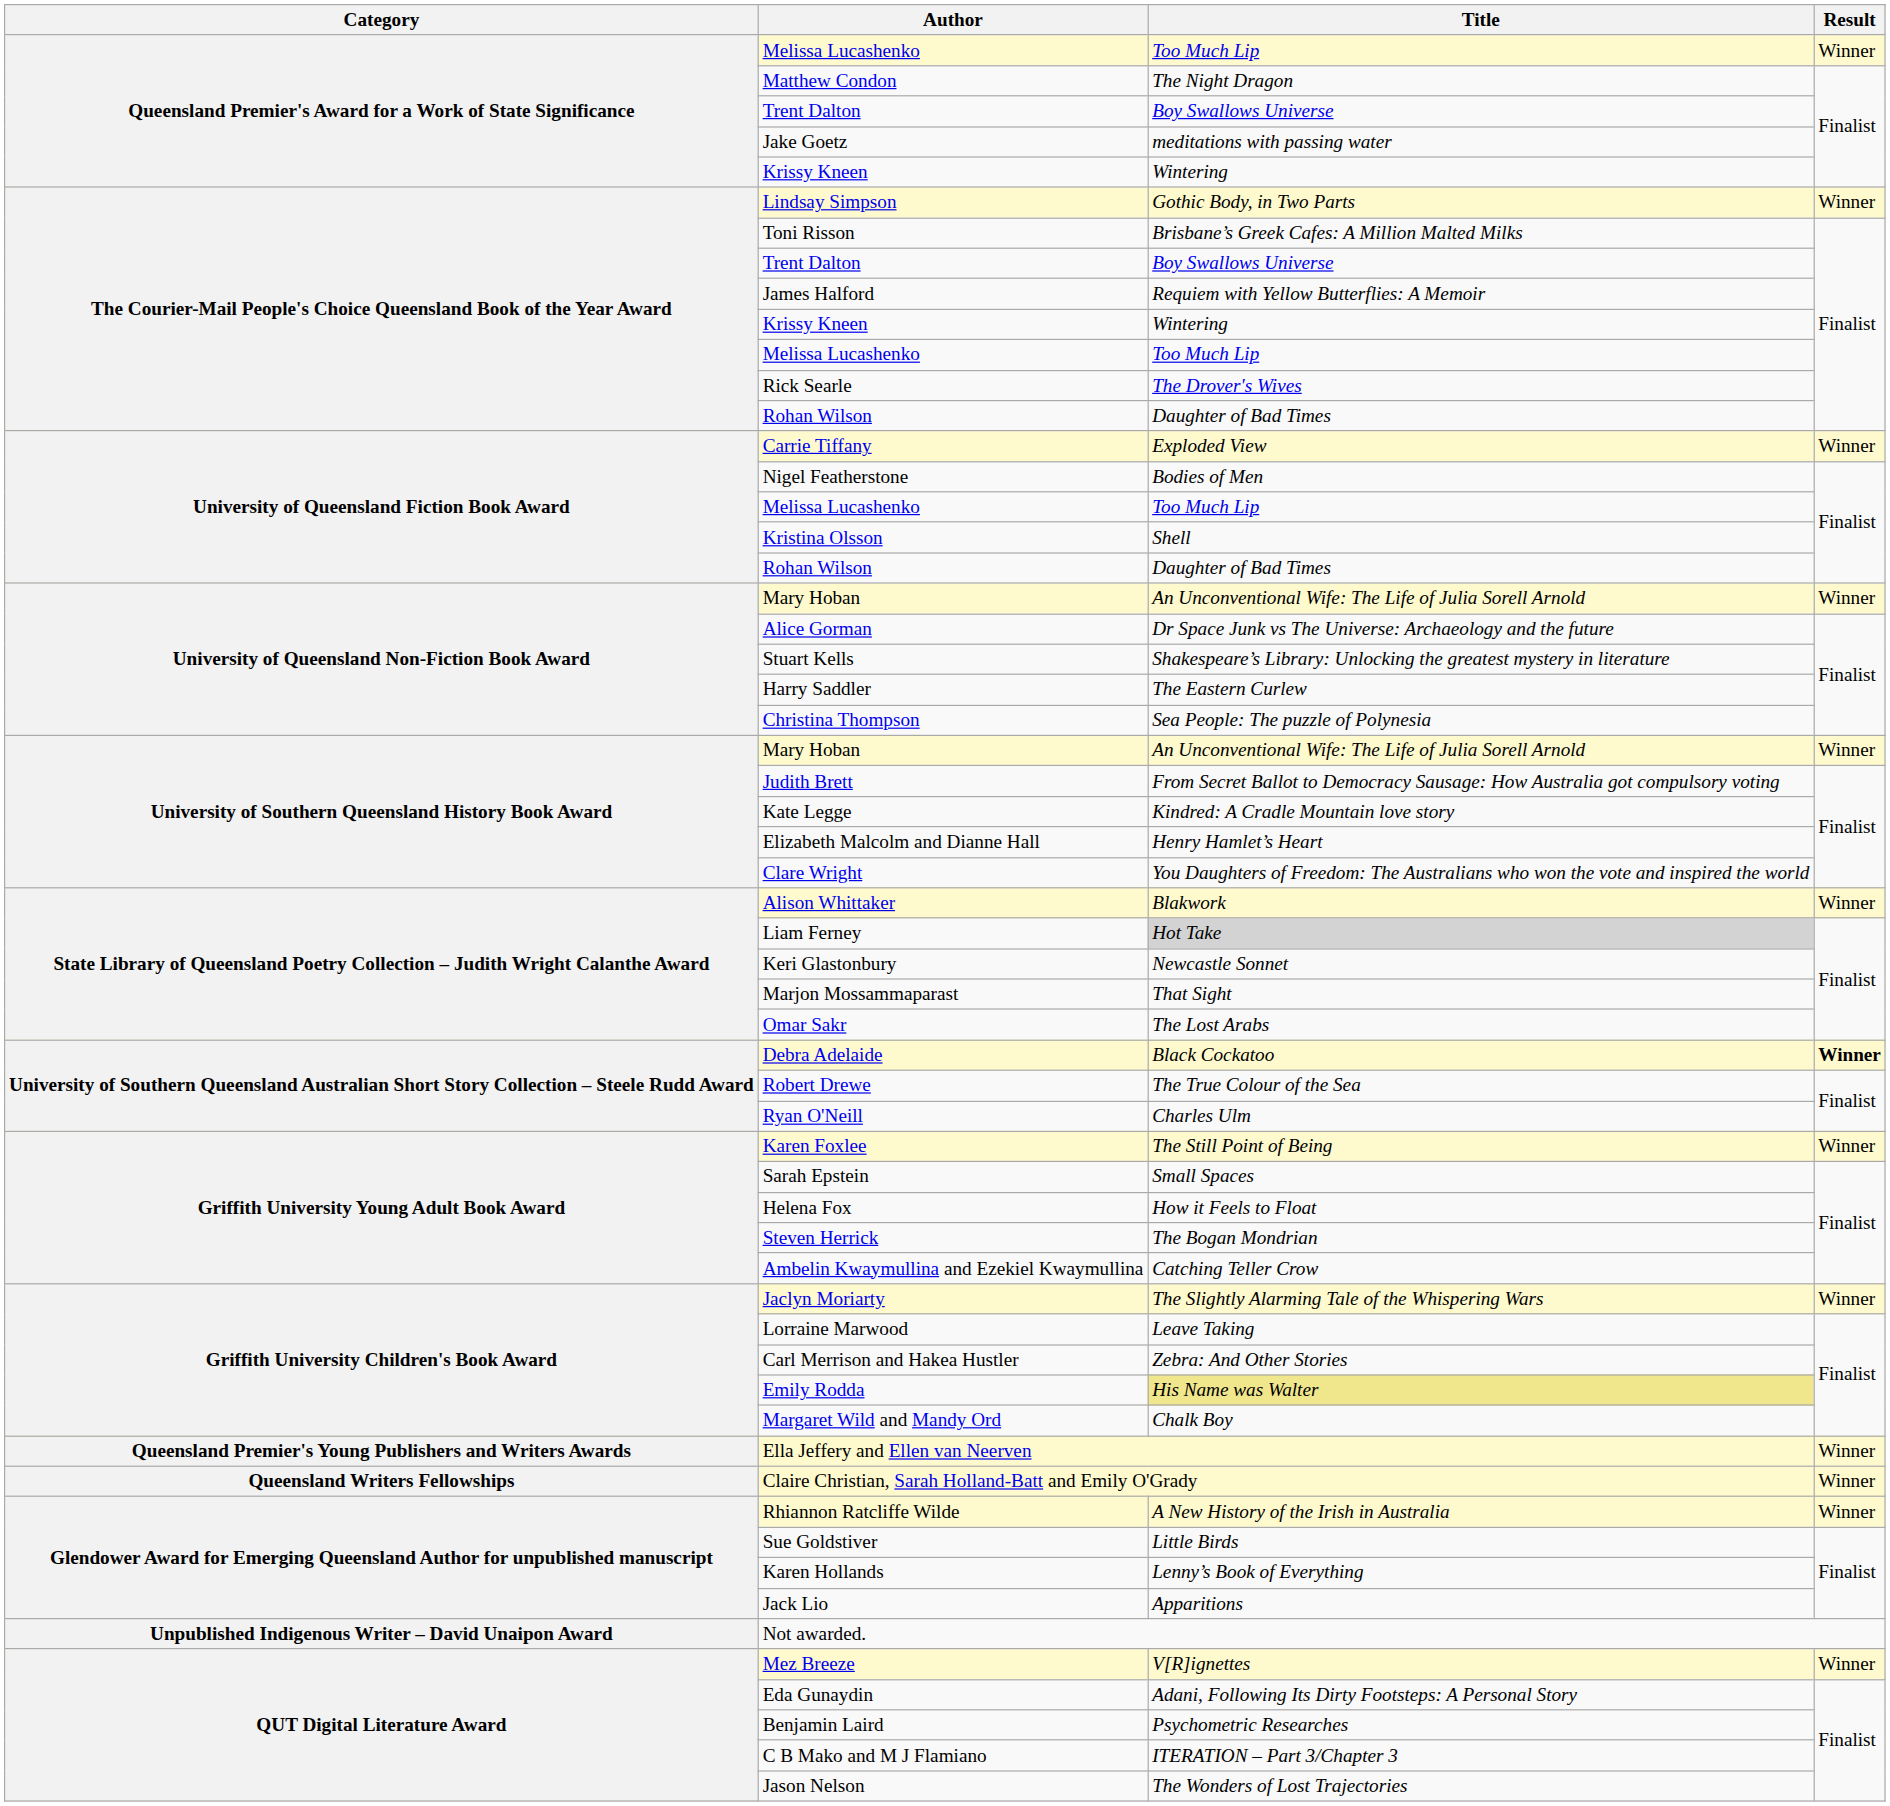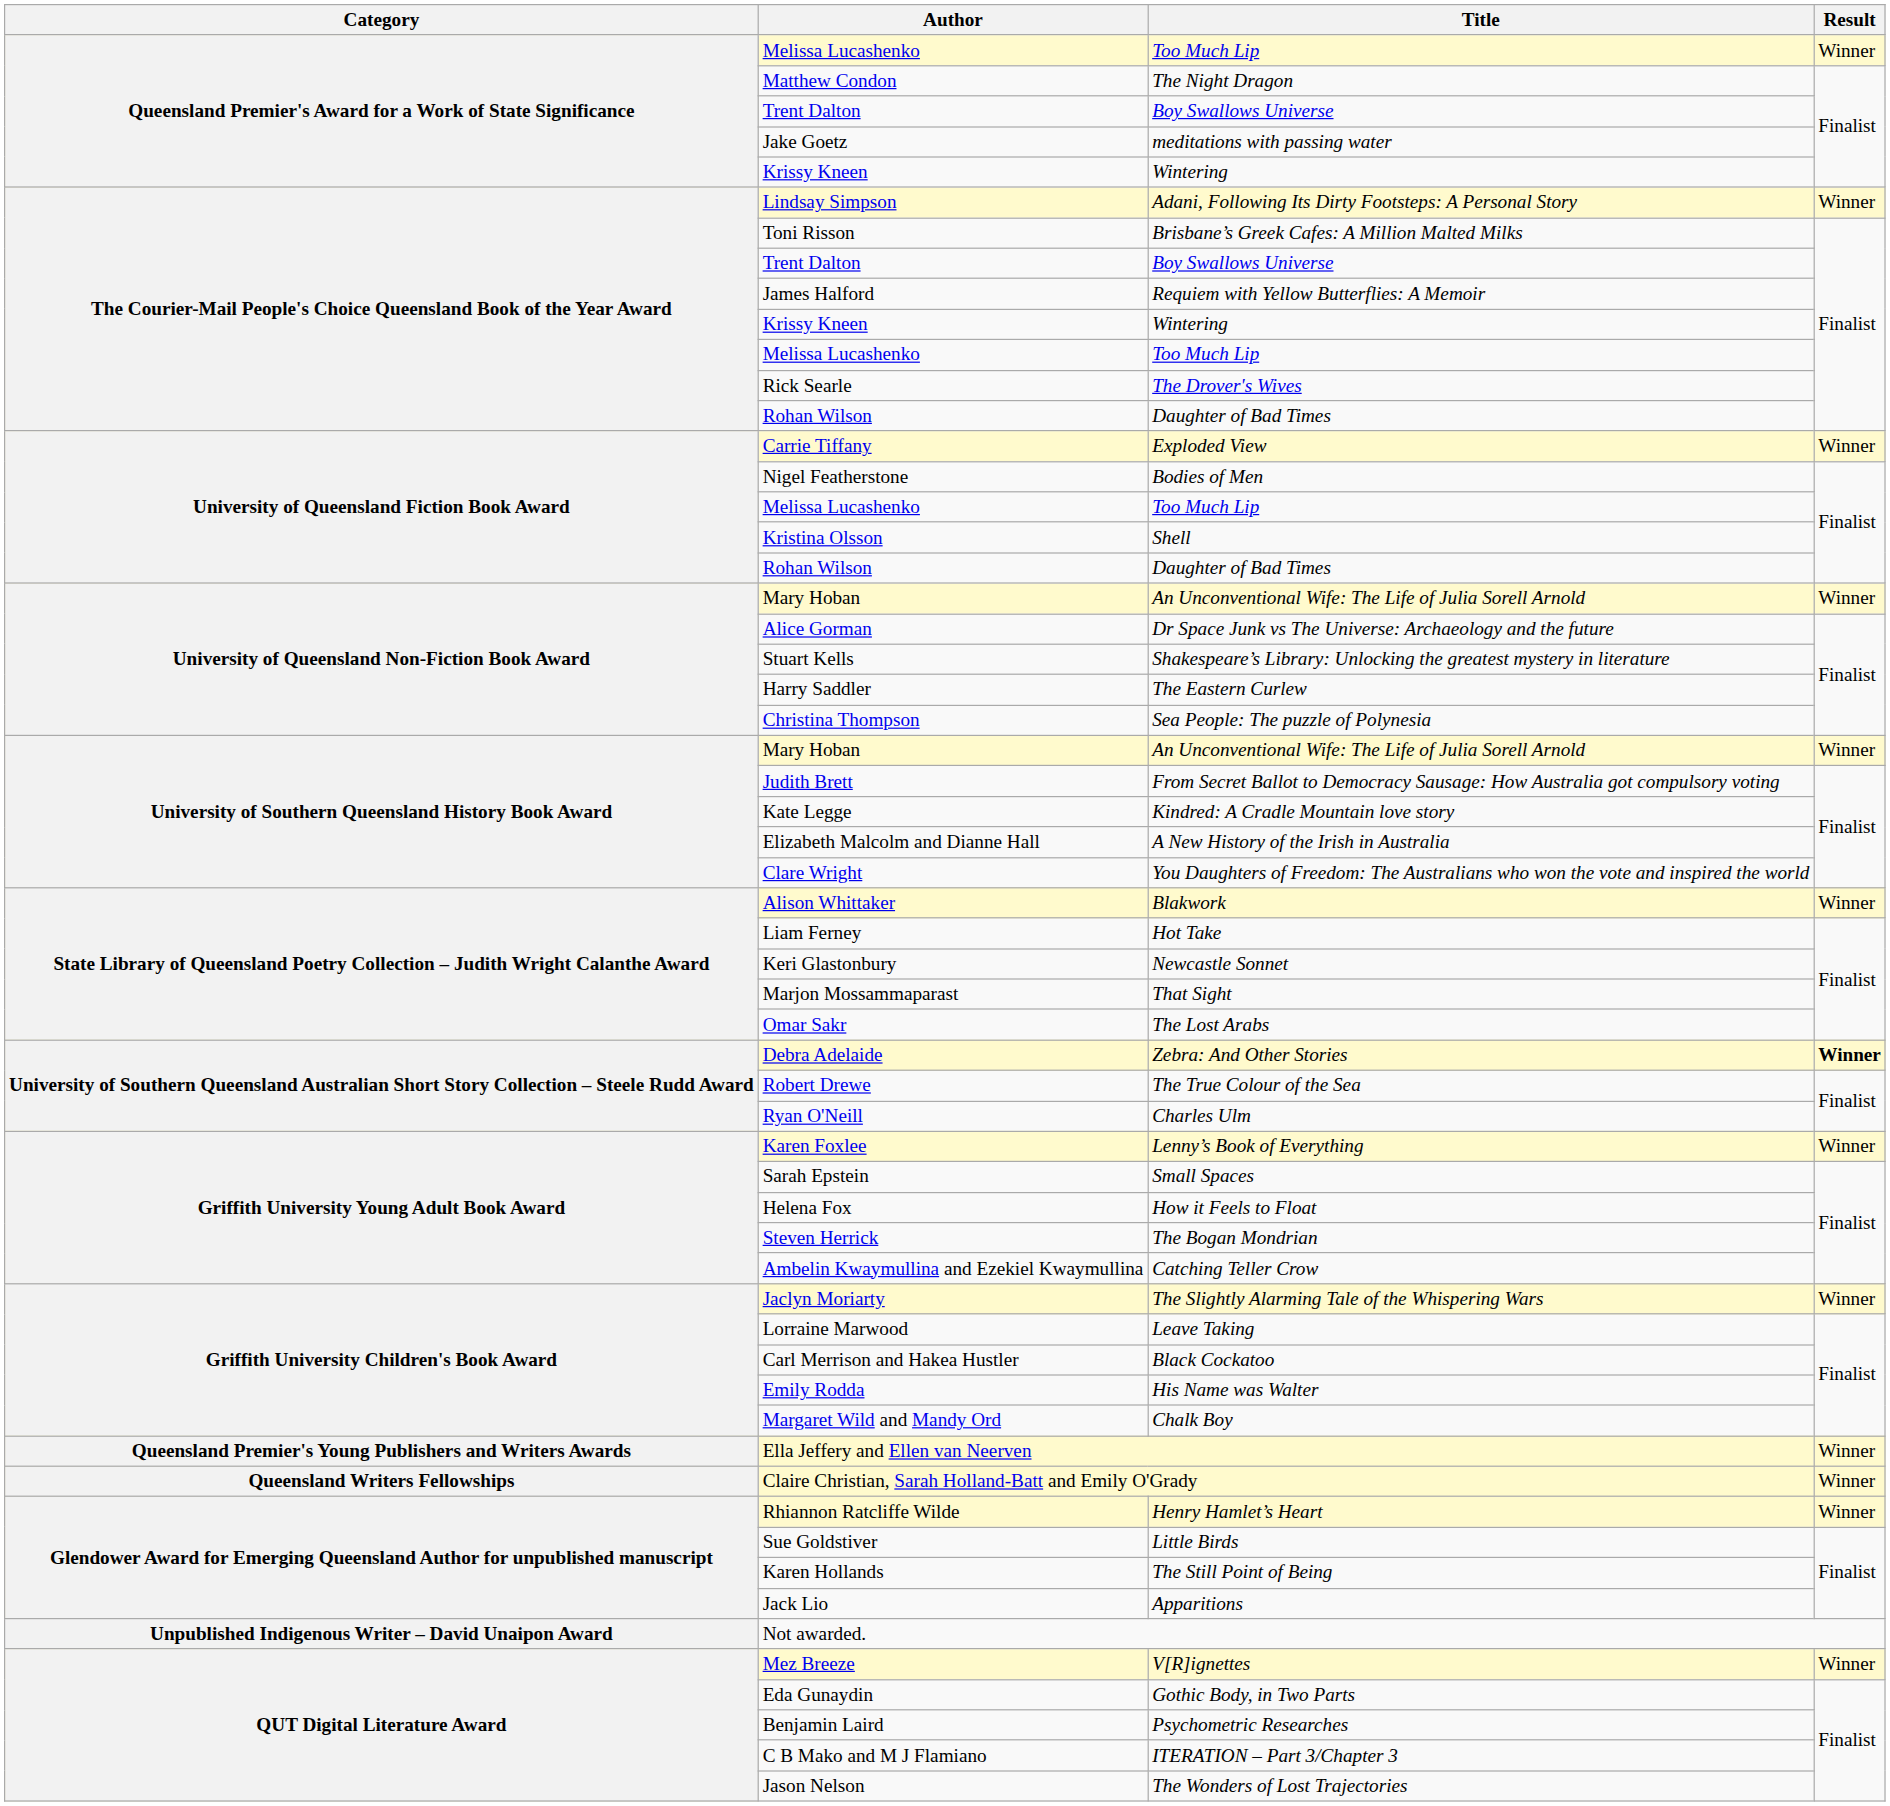 <table class="wikitable sortable">
 <tr>
 <th>Category</th>
 <th>Author</th>
 <th>Title</th>
 <th>Result</th>
 </tr>
 <tr style="background:LemonChiffon; color:black">
 <th rowspan="5">Queensland Premier's Award for a Work of State Significance</th>
 <td><a href='#'>Melissa Lucashenko</a></td>
 <td><em><a href='#'>Too Much Lip</a></em></td>
 <td>Winner</td>
 </tr>
 <tr>
 <td><a href='#'>Matthew Condon</a></td>
 <td><em>The Night Dragon</em></td>
 <td rowspan="4">Finalist</td>
 </tr>
 <tr>
 <td><a href='#'>Trent Dalton</a></td>
 <td><em><a href='#'>Boy Swallows Universe</a></em></td>
 </tr>
 <tr>
 <td>Jake Goetz</td>
 <td><em>meditations with passing water</em></td>
 </tr>
 <tr>
 <td><a href='#'>Krissy Kneen</a></td>
 <td><em>Wintering</em></td>
 </tr>
 <tr style="background:LemonChiffon; color:black">
 <th rowspan="8">The Courier-Mail People's Choice Queensland Book of the Year Award</th>
 <td><a href='#'>Lindsay Simpson</a></td>
-<td><em>Gothic Body, in Two Parts</em></td>
+<td><em>Adani, Following Its Dirty Footsteps: A Personal Story</em></td>
 <td>Winner</td>
 </tr>
 <tr>
 <td>Toni Risson</td>
 <td><em>Brisbane’s Greek Cafes: A Million Malted Milks</em></td>
 <td rowspan="7">Finalist</td>
 </tr>
 <tr>
 <td><a href='#'>Trent Dalton</a></td>
 <td><em><a href='#'>Boy Swallows Universe</a></em></td>
 </tr>
 <tr>
 <td>James Halford</td>
 <td><em>Requiem with Yellow Butterflies: A Memoir</em></td>
 </tr>
 <tr>
 <td><a href='#'>Krissy Kneen</a></td>
 <td><em>Wintering</em></td>
 </tr>
 <tr>
 <td><a href='#'>Melissa Lucashenko</a></td>
 <td><em><a href='#'>Too Much Lip</a></em></td>
 </tr>
 <tr>
 <td>Rick Searle</td>
 <td><em><a href='#'>The Drover's Wives</a></em></td>
 </tr>
 <tr>
 <td><a href='#'>Rohan Wilson</a></td>
 <td><em>Daughter of Bad Times</em></td>
 </tr>
 <tr style="background:LemonChiffon; color:black">
 <th rowspan="5">University of Queensland Fiction Book Award</th>
 <td><a href='#'>Carrie Tiffany</a></td>
 <td><em>Exploded View</em></td>
 <td>Winner</td>
 </tr>
 <tr>
 <td>Nigel Featherstone</td>
 <td><em>Bodies of Men</em></td>
 <td rowspan="4">Finalist</td>
 </tr>
 <tr>
 <td><a href='#'>Melissa Lucashenko</a></td>
 <td><em><a href='#'>Too Much Lip</a></em></td>
 </tr>
 <tr>
 <td><a href='#'>Kristina Olsson</a></td>
 <td><em>Shell</em></td>
 </tr>
 <tr>
 <td><a href='#'>Rohan Wilson</a></td>
 <td><em>Daughter of Bad Times</em></td>
 </tr>
 <tr style="background:LemonChiffon; color:black">
 <th rowspan="5">University of Queensland Non-Fiction Book Award</th>
 <td>Mary Hoban</td>
 <td><em>An Unconventional Wife: The Life of Julia Sorell Arnold</em></td>
 <td>Winner</td>
 </tr>
 <tr>
 <td><a href='#'>Alice Gorman</a></td>
 <td><em>Dr Space Junk vs The Universe: Archaeology and the future</em></td>
 <td rowspan="4">Finalist</td>
 </tr>
 <tr>
 <td>Stuart Kells</td>
 <td><em>Shakespeare’s Library: Unlocking the greatest mystery in literature</em></td>
 </tr>
 <tr>
 <td>Harry Saddler</td>
 <td><em>The Eastern Curlew</em></td>
 </tr>
 <tr>
 <td><a href='#'>Christina Thompson</a></td>
 <td><em>Sea People: The puzzle of Polynesia</em></td>
 </tr>
 <tr style="background:LemonChiffon; color:black">
 <th rowspan="5">University of Southern Queensland History Book Award</th>
 <td>Mary Hoban</td>
 <td><em>An Unconventional Wife: The Life of Julia Sorell Arnold</em></td>
 <td>Winner</td>
 </tr>
 <tr>
 <td><a href='#'>Judith Brett</a></td>
 <td><em>From Secret Ballot to Democracy Sausage: How Australia got compulsory voting</em></td>
 <td rowspan="4">Finalist</td>
 </tr>
 <tr>
 <td>Kate Legge</td>
 <td><em>Kindred: A Cradle Mountain love story</em></td>
 </tr>
 <tr>
 <td>Elizabeth Malcolm and Dianne Hall</td>
-<td><em>Henry Hamlet’s Heart</em></td>
+<td><em>A New History of the Irish in Australia</em></td>
 </tr>
 <tr>
 <td><a href='#'>Clare Wright</a></td>
 <td><em>You Daughters of Freedom: The Australians who won the vote and inspired the world</em></td>
 </tr>
 <tr style="background:LemonChiffon; color:black">
 <th rowspan="5">State Library of Queensland Poetry Collection – Judith Wright Calanthe Award</th>
 <td><a href='#'>Alison Whittaker</a></td>
 <td><em>Blakwork</em></td>
 <td>Winner</td>
 </tr>
 <tr>
 <td>Liam Ferney</td>
-<td style="background: lightgrey;"><em>Hot Take</em></td>
+<td><em>Hot Take</em></td>
 <td rowspan="4">Finalist</td>
 </tr>
 <tr>
 <td>Keri Glastonbury</td>
 <td><em>Newcastle Sonnet</em></td>
 </tr>
 <tr>
 <td>Marjon Mossammaparast</td>
 <td><em>That Sight</em></td>
 </tr>
 <tr>
 <td><a href='#'>Omar Sakr</a></td>
 <td><em>The Lost Arabs</em></td>
 </tr>
 <tr style="background:LemonChiffon; color:black">
 <th rowspan="3">University of Southern Queensland Australian Short Story Collection – Steele Rudd Award</th>
 <td><a href='#'>Debra Adelaide</a></td>
-<td><em>Black Cockatoo</em></td>
+<td><em>Zebra: And Other Stories</em></td>
 <td><strong>Winner</strong></td>
 </tr>
 <tr>
 <td><a href='#'>Robert Drewe</a></td>
 <td><em>The True Colour of the Sea</em></td>
 <td rowspan="2">Finalist</td>
 </tr>
 <tr>
 <td><a href='#'>Ryan O'Neill</a></td>
 <td><em>Charles Ulm</em></td>
 </tr>
 <tr style="background:LemonChiffon; color:black">
 <th rowspan="5">Griffith University Young Adult Book Award</th>
 <td><a href='#'>Karen Foxlee</a></td>
-<td><em>The Still Point of Being</em></td>
+<td><em>Lenny’s Book of Everything</em></td>
 <td>Winner</td>
 </tr>
 <tr>
 <td>Sarah Epstein</td>
 <td><em>Small Spaces</em></td>
 <td rowspan="4">Finalist</td>
 </tr>
 <tr>
 <td>Helena Fox</td>
 <td><em>How it Feels to Float</em></td>
 </tr>
 <tr>
 <td><a href='#'>Steven Herrick</a></td>
 <td><em>The Bogan Mondrian</em></td>
 </tr>
 <tr>
 <td><a href='#'>Ambelin Kwaymullina</a> and Ezekiel Kwaymullina</td>
 <td><em>Catching Teller Crow</em></td>
 </tr>
 <tr style="background:LemonChiffon; color:black">
 <th rowspan="5">Griffith University Children's Book Award</th>
 <td><a href='#'>Jaclyn Moriarty</a></td>
 <td><em>The Slightly Alarming Tale of the Whispering Wars</em></td>
 <td>Winner</td>
 </tr>
 <tr>
 <td>Lorraine Marwood</td>
 <td><em>Leave Taking</em></td>
 <td rowspan="4">Finalist</td>
 </tr>
 <tr>
 <td>Carl Merrison and Hakea Hustler</td>
-<td><em>Zebra: And Other Stories</em></td>
+<td><em>Black Cockatoo</em></td>
 </tr>
 <tr>
 <td><a href='#'>Emily Rodda</a></td>
-<td style="background: khaki;"><em>His Name was Walter</em></td>
+<td><em>His Name was Walter</em></td>
 </tr>
 <tr>
 <td><a href='#'>Margaret Wild</a> and <a href='#'>Mandy Ord</a></td>
 <td><em>Chalk Boy</em></td>
 </tr>
 <tr style="background:LemonChiffon; color:black">
 <th>Queensland Premier's Young Publishers and Writers Awards</th>
 <td colspan="2">Ella Jeffery and <a href='#'>Ellen van Neerven</a></td>
 <td>Winner</td>
 </tr>
 <tr style="background:LemonChiffon; color:black">
 <th>Queensland Writers Fellowships</th>
 <td colspan="2">Claire Christian, <a href='#'>Sarah Holland-Batt</a> and Emily O'Grady</td>
 <td>Winner</td>
 </tr>
 <tr style="background:LemonChiffon; color:black">
 <th rowspan="4">Glendower Award for Emerging Queensland Author for unpublished manuscript</th>
 <td>Rhiannon Ratcliffe Wilde</td>
-<td><em>A New History of the Irish in Australia</em></td>
+<td><em>Henry Hamlet’s Heart</em></td>
 <td>Winner</td>
 </tr>
 <tr>
 <td>Sue Goldstiver</td>
 <td><em>Little Birds</em></td>
 <td rowspan="3">Finalist</td>
 </tr>
 <tr>
 <td>Karen Hollands</td>
-<td><em>Lenny’s Book of Everything</em></td>
+<td><em>The Still Point of Being</em></td>
 </tr>
 <tr>
 <td>Jack Lio</td>
 <td><em>Apparitions</em></td>
 </tr>
 <tr>
 <th>Unpublished Indigenous Writer – David Unaipon Award</th>
 <td colspan="3">Not awarded.</td>
 </tr>
 <tr style="background:LemonChiffon; color:black">
 <th rowspan="5">QUT Digital Literature Award</th>
 <td><a href='#'>Mez Breeze</a></td>
 <td><em>V[R]ignettes</em></td>
 <td>Winner</td>
 </tr>
 <tr>
 <td>Eda Gunaydin</td>
-<td><em>Adani, Following Its Dirty Footsteps: A Personal Story</em></td>
+<td><em>Gothic Body, in Two Parts</em></td>
 <td rowspan="4">Finalist</td>
 </tr>
 <tr>
 <td>Benjamin Laird</td>
 <td><em>Psychometric Researches</em></td>
 </tr>
 <tr>
 <td>C B Mako and M J Flamiano</td>
 <td><em>ITERATION – Part 3/Chapter 3</em></td>
 </tr>
 <tr>
 <td>Jason Nelson</td>
 <td><em>The Wonders of Lost Trajectories</em></td>
 </tr>
 </table>
